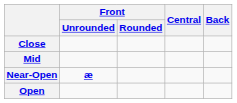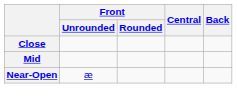 <table class="wikitable" style="text-align: center;">
 <tr>
 <th rowspan="2"></th>
 <th colspan="2"><a href='#'>Front</a></th>
 <th rowspan="2"><a href='#'>Central</a></th>
 <th rowspan="2"><a href='#'>Back</a></th>
 </tr>
 <tr>
 <th><a href='#'>Unrounded</a></th>
 <th><a href='#'>Rounded</a></th>
 </tr>
 <tr>
 <th><a href='#'>Close</a></th>
 <td></td>
 <td></td>
 <td></td>
 <td></td>
 </tr>
 <tr>
 <th><a href='#'>Mid</a></th>
 <td></td>
 <td></td>
 <td></td>
 <td></td>
 </tr>
 <tr>
 <th><a href='#'>Near-Open</a></th>
-<td><strong><a href='#'>æ</a></strong></td>
-<td></td>
-<td></td>
-<td></td>
-</tr>
-<tr>
-<th><a href='#'>Open</a></th>
-<td></td>
+<td><a href='#'>æ</a></td>
 <td></td>
 <td></td>
 <td></td>
 </tr>
 </table>
